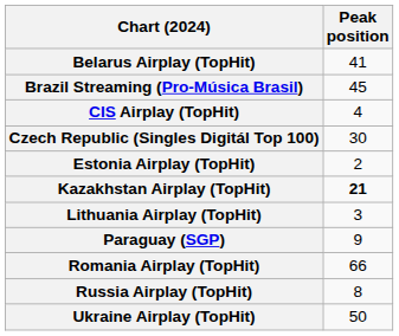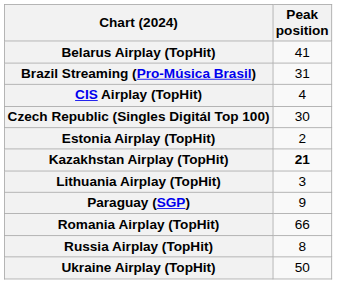 <table class="wikitable plainrowheaders sortable" style="text-align:center">
 <tr>
 <th scope="col">Chart (2024)</th>
 <th scope="col">Peak<br>position</th>
 </tr>
 <tr>
 <th scope="row">Belarus Airplay (TopHit)</th>
 <td>41</td>
 </tr>
 <tr>
 <th scope="row">Brazil Streaming (<a href='#'>Pro-Música Brasil</a>)</th>
-<td>45</td>
+<td>31</td>
 </tr>
 <tr>
 <th scope="row"><a href='#'>CIS</a> Airplay (TopHit)</th>
 <td>4</td>
 </tr>
 <tr>
 <th scope="row">Czech Republic (Singles Digitál Top 100)</th>
 <td>30</td>
 </tr>
 <tr>
 <th scope="row">Estonia Airplay (TopHit)</th>
 <td>2</td>
 </tr>
 <tr>
 <th scope="row">Kazakhstan Airplay (TopHit)</th>
 <td><strong>21</strong></td>
 </tr>
 <tr>
 <th scope="row">Lithuania Airplay (TopHit)</th>
 <td>3</td>
 </tr>
 <tr>
 <th scope="row">Paraguay (<a href='#'>SGP</a>)</th>
 <td>9</td>
 </tr>
 <tr>
 <th scope="row">Romania Airplay (TopHit)</th>
 <td>66</td>
 </tr>
 <tr>
 <th scope="row">Russia Airplay (TopHit)</th>
 <td>8</td>
 </tr>
 <tr>
 <th scope="row">Ukraine Airplay (TopHit)</th>
 <td>50</td>
 </tr>
 </table>
